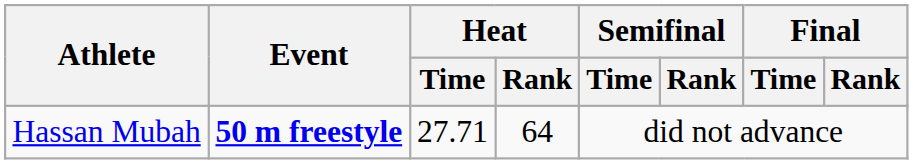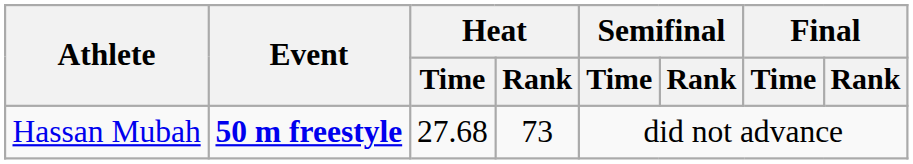 <table class=wikitable style="font-size:90%">
 <tr>
 <th rowspan="2">Athlete</th>
 <th rowspan="2">Event</th>
 <th colspan="2">Heat</th>
 <th colspan="2">Semifinal</th>
 <th colspan="2">Final</th>
 </tr>
 <tr style="font-size:95%">
 <th>Time</th>
 <th>Rank</th>
 <th>Time</th>
 <th>Rank</th>
 <th>Time</th>
 <th>Rank</th>
 </tr>
 <tr align=center>
 <td align=left><a href='#'>Hassan Mubah</a></td>
 <td align=left><strong><a href='#'>50 m freestyle</a></strong></td>
-<td>27.71</td>
-<td>64</td>
+<td>27.68</td>
+<td>73</td>
 <td colspan="4">did not advance</td>
 </tr>
 </table>
